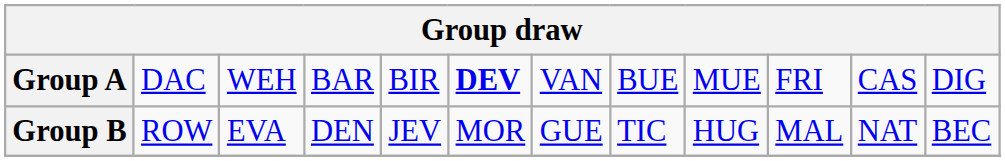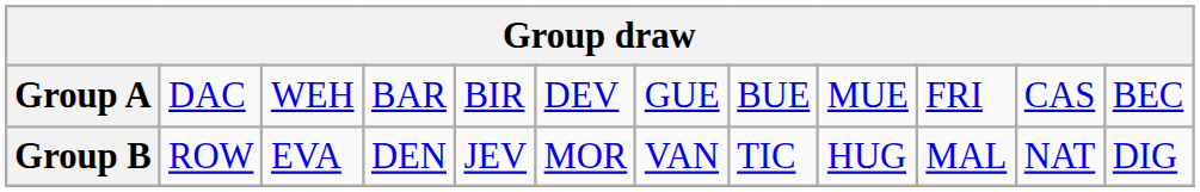 <table class="wikitable" style="text-align:center; font-size:85%">
 <tr>
 <th colspan="12">Group draw</th>
 </tr>
 <tr>
 <th>Group A</th>
 <td align="left"> <a href='#'>DAC</a></td>
 <td align="left"> <a href='#'>WEH</a></td>
 <td align="left"> <a href='#'>BAR</a></td>
 <td align="left"> <a href='#'>BIR</a></td>
-<td align="left"><strong> <a href='#'>DEV</a></strong></td>
-<td align="left"> <a href='#'>VAN</a></td>
+<td align="left"> <a href='#'>DEV</a></td>
+<td align="left"> <a href='#'>GUE</a></td>
 <td align="left"> <a href='#'>BUE</a></td>
 <td align="left"> <a href='#'>MUE</a></td>
 <td align="left"> <a href='#'>FRI</a></td>
 <td align="left"> <a href='#'>CAS</a></td>
-<td align="left"> <a href='#'>DIG</a></td>
+<td align="left"> <a href='#'>BEC</a></td>
 </tr>
 <tr>
 <th>Group B</th>
 <td align="left"> <a href='#'>ROW</a></td>
 <td align="left"> <a href='#'>EVA</a></td>
 <td align="left"> <a href='#'>DEN</a></td>
 <td align="left"> <a href='#'>JEV</a></td>
 <td align="left"> <a href='#'>MOR</a></td>
-<td align="left"> <a href='#'>GUE</a></td>
+<td align="left"> <a href='#'>VAN</a></td>
 <td align="left"> <a href='#'>TIC</a></td>
 <td align="left"> <a href='#'>HUG</a></td>
 <td align="left"> <a href='#'>MAL</a></td>
 <td align="left"> <a href='#'>NAT</a></td>
-<td align="left"> <a href='#'>BEC</a></td>
+<td align="left"> <a href='#'>DIG</a></td>
 </tr>
 <tr>
 </tr>
 </table>
